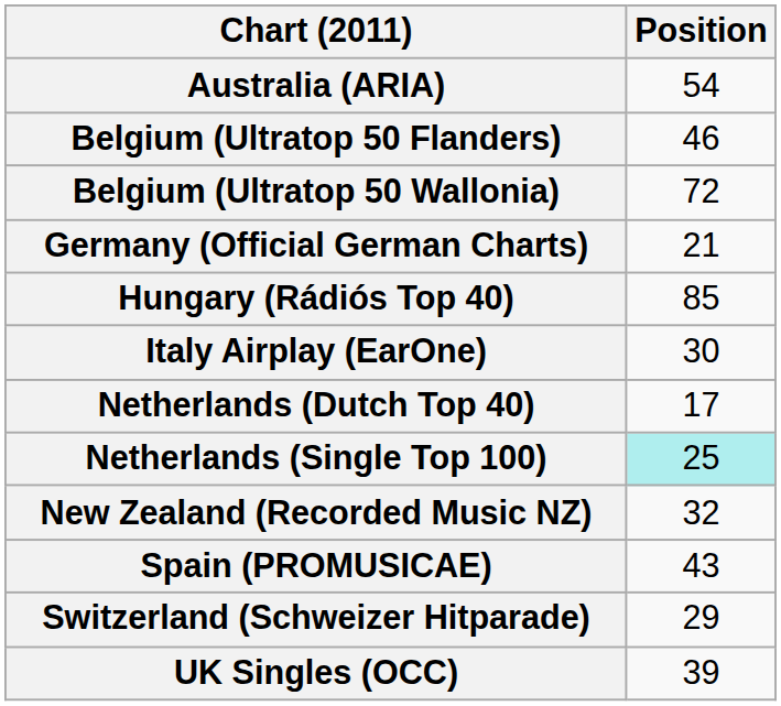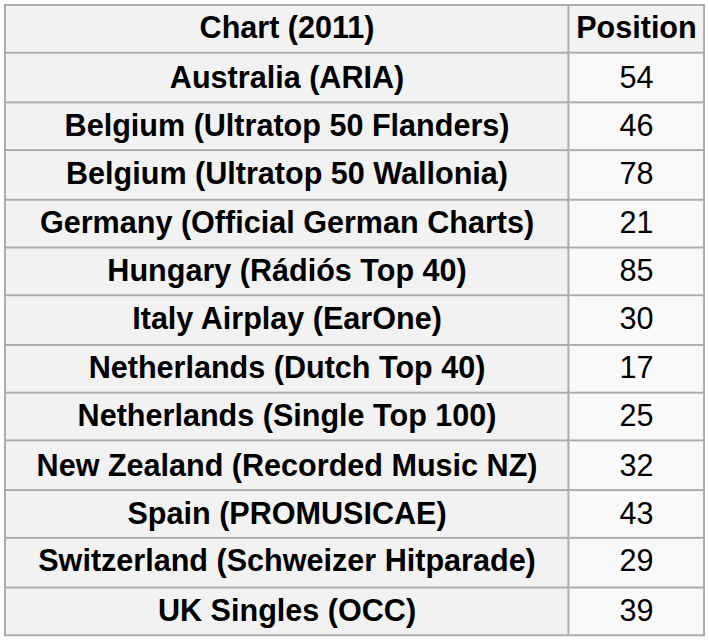 <table class="wikitable sortable plainrowheaders" style="text-align:center">
 <tr>
 <th scope="col" style="width:18em;">Chart (2011)</th>
 <th scope="col">Position</th>
 </tr>
 <tr>
 <th scope="row">Australia (ARIA)</th>
 <td>54</td>
 </tr>
 <tr>
 <th scope="row">Belgium (Ultratop 50 Flanders)</th>
 <td>46</td>
 </tr>
 <tr>
 <th scope="row">Belgium (Ultratop 50 Wallonia)</th>
-<td>72</td>
+<td>78</td>
 </tr>
 <tr>
 <th scope="row">Germany (Official German Charts)</th>
 <td>21</td>
 </tr>
 <tr>
 <th scope="row">Hungary (Rádiós Top 40)</th>
 <td>85</td>
 </tr>
 <tr>
 <th scope="row">Italy Airplay (EarOne)</th>
 <td>30</td>
 </tr>
 <tr>
 <th scope="row">Netherlands (Dutch Top 40)</th>
 <td>17</td>
 </tr>
 <tr>
 <th scope="row">Netherlands (Single Top 100)</th>
-<td style="background: paleturquoise;">25</td>
+<td>25</td>
 </tr>
 <tr>
 <th scope="row">New Zealand (Recorded Music NZ)</th>
 <td>32</td>
 </tr>
 <tr>
 <th scope="row">Spain (PROMUSICAE)</th>
 <td>43</td>
 </tr>
 <tr>
 <th scope="row">Switzerland (Schweizer Hitparade)</th>
 <td>29</td>
 </tr>
 <tr>
 <th scope="row">UK Singles (OCC)</th>
 <td>39</td>
 </tr>
 </table>
